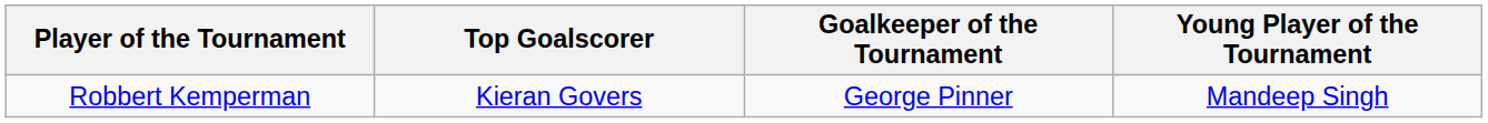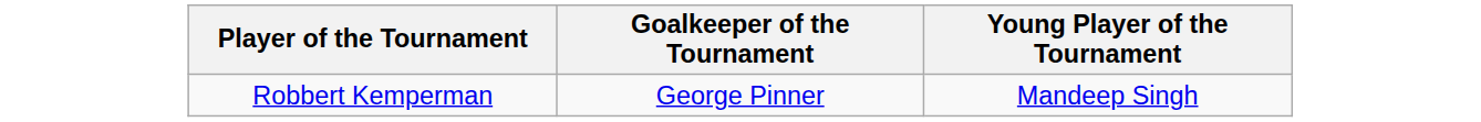 <table class=wikitable style="text-align:center; margin:auto">
 <tr>
 <th style="width: 220px;">Player of the Tournament</th>
-<th style="width: 220px;">Top Goalscorer</th>
 <th style="width: 220px;">Goalkeeper of the Tournament</th>
 <th style="width: 220px;">Young Player of the Tournament</th>
 </tr>
 <tr>
 <td> <a href='#'>Robbert Kemperman</a></td>
-<td> <a href='#'>Kieran Govers</a></td>
 <td> <a href='#'>George Pinner</a></td>
 <td> <a href='#'>Mandeep Singh</a></td>
 </tr>
 </table>
